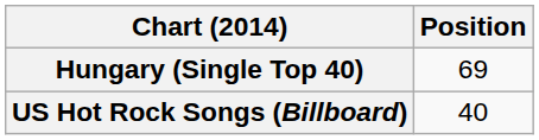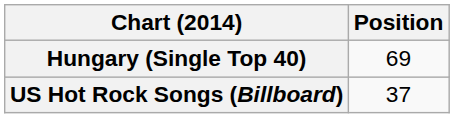 <table class="wikitable plainrowheaders sortable">
 <tr>
 <th>Chart (2014)</th>
 <th>Position</th>
 </tr>
 <tr>
 <th scope="row">Hungary (Single Top 40)</th>
 <td style="text-align:center;">69</td>
 </tr>
 <tr>
 <th scope="row">US Hot Rock Songs (<em>Billboard</em>)</th>
-<td style="text-align:center;">40</td>
+<td style="text-align:center;">37</td>
 </tr>
 </table>
